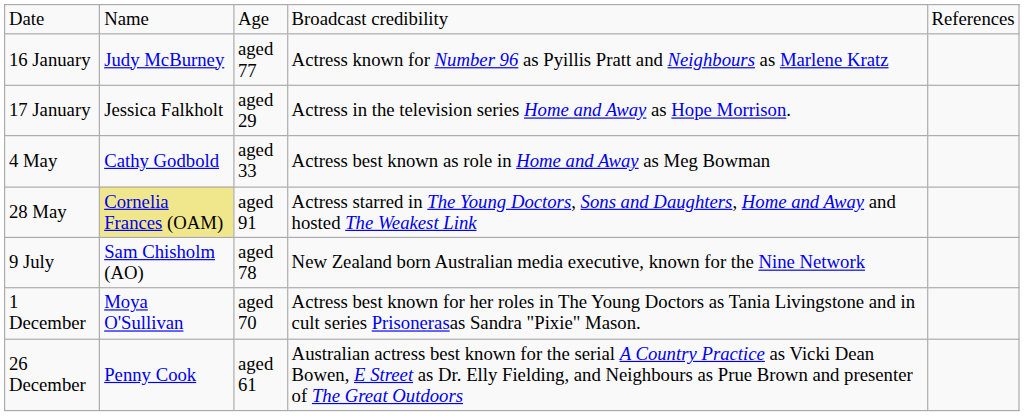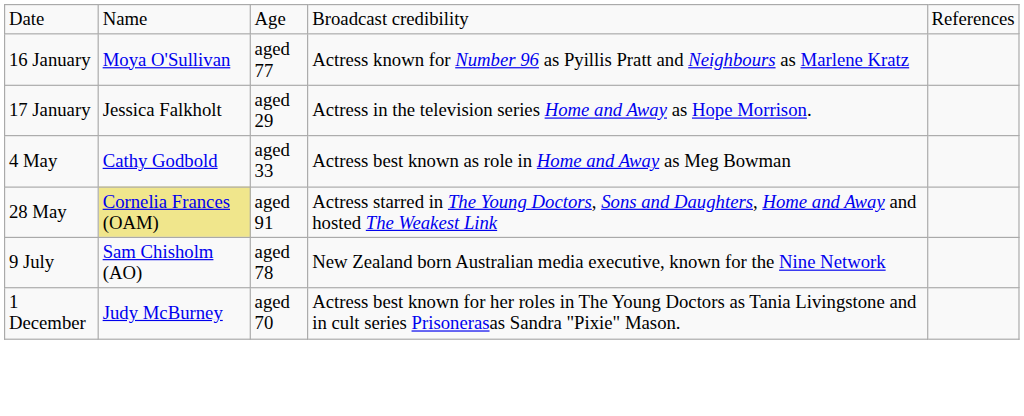 <table class="wikitable">
 <tr>
 <td>Date</td>
 <td>Name</td>
 <td>Age</td>
 <td>Broadcast credibility</td>
 <td>References</td>
 </tr>
 <tr>
 <td>16 January</td>
-<td><a href='#'>Judy McBurney</a></td>
+<td><a href='#'>Moya O'Sullivan</a></td>
 <td>aged 77</td>
 <td>Actress known for <em><a href='#'>Number 96</a></em> as Pyillis Pratt and <em><a href='#'>Neighbours</a></em> as <a href='#'>Marlene Kratz</a></td>
 <td></td>
 </tr>
 <tr>
 <td>17 January</td>
 <td>Jessica Falkholt</td>
 <td>aged 29</td>
 <td>Actress in the television series <em><a href='#'>Home and Away</a></em> as <a href='#'>Hope Morrison</a>.</td>
 <td></td>
 </tr>
 <tr>
 <td>4 May</td>
 <td><a href='#'>Cathy Godbold</a></td>
 <td>aged 33</td>
 <td>Actress best known as role in <em><a href='#'>Home and Away</a></em> as Meg Bowman</td>
 <td></td>
 </tr>
 <tr>
 <td>28 May</td>
 <td style="background: khaki;"><a href='#'>Cornelia Frances</a> (OAM)</td>
 <td>aged 91</td>
 <td>Actress starred in <em><a href='#'>The Young Doctors</a></em>, <em><a href='#'>Sons and Daughters</a></em>, <em><a href='#'>Home and Away</a></em> and hosted <em><a href='#'>The Weakest Link</a></em></td>
 <td></td>
 </tr>
 <tr>
 <td>9 July</td>
 <td><a href='#'>Sam Chisholm</a> (AO)</td>
 <td>aged 78</td>
 <td>New Zealand born Australian media executive, known for the <a href='#'>Nine Network</a></td>
 <td></td>
 </tr>
 <tr>
 <td>1 December</td>
-<td><a href='#'>Moya O'Sullivan</a></td>
+<td><a href='#'>Judy McBurney</a></td>
 <td>aged 70</td>
 <td>Actress best known for her roles in The Young Doctors as Tania Livingstone and in cult series <a href='#'>Prisoneras</a>as Sandra "Pixie" Mason.</td>
 <td></td>
 </tr>
-<tr>
-<td>26 December</td>
-<td><a href='#'>Penny Cook</a></td>
-<td>aged 61</td>
-<td>Australian actress best known for the serial <em><a href='#'>A Country Practice</a></em> as Vicki Dean Bowen, <em><a href='#'>E Street</a></em> as Dr. Elly Fielding, and Neighbours as Prue Brown and presenter of <em><a href='#'>The Great Outdoors</a></em></td>
-<td></td>
-</tr>
 </table>
